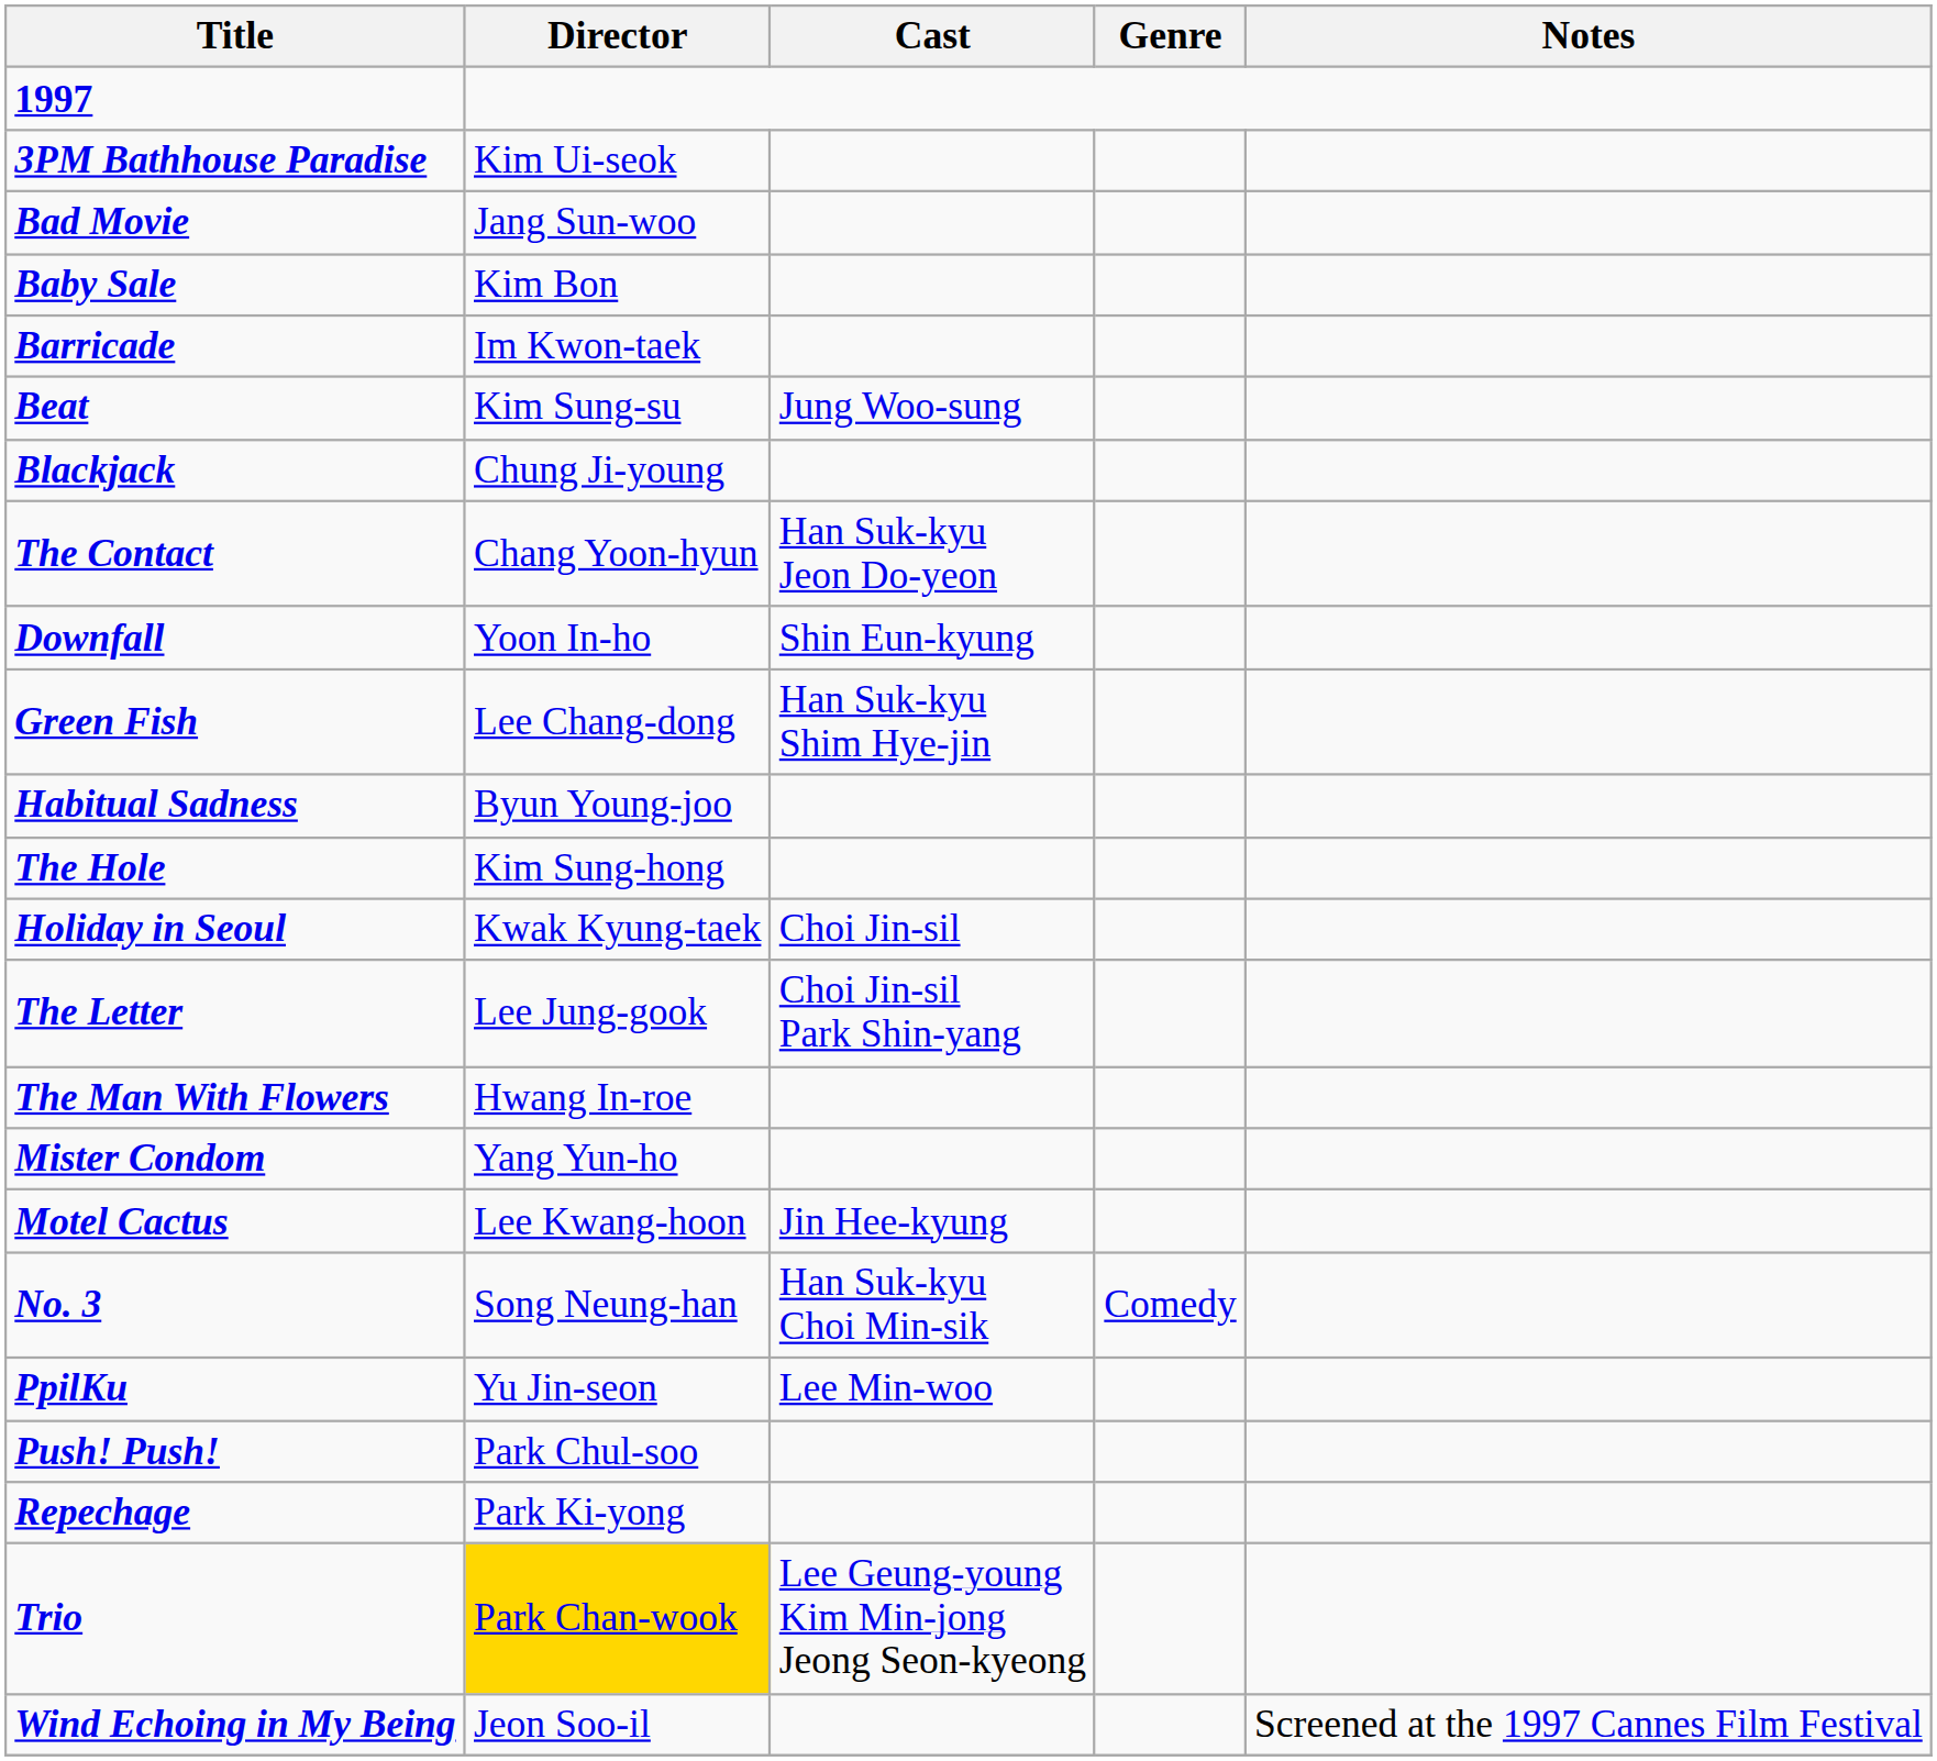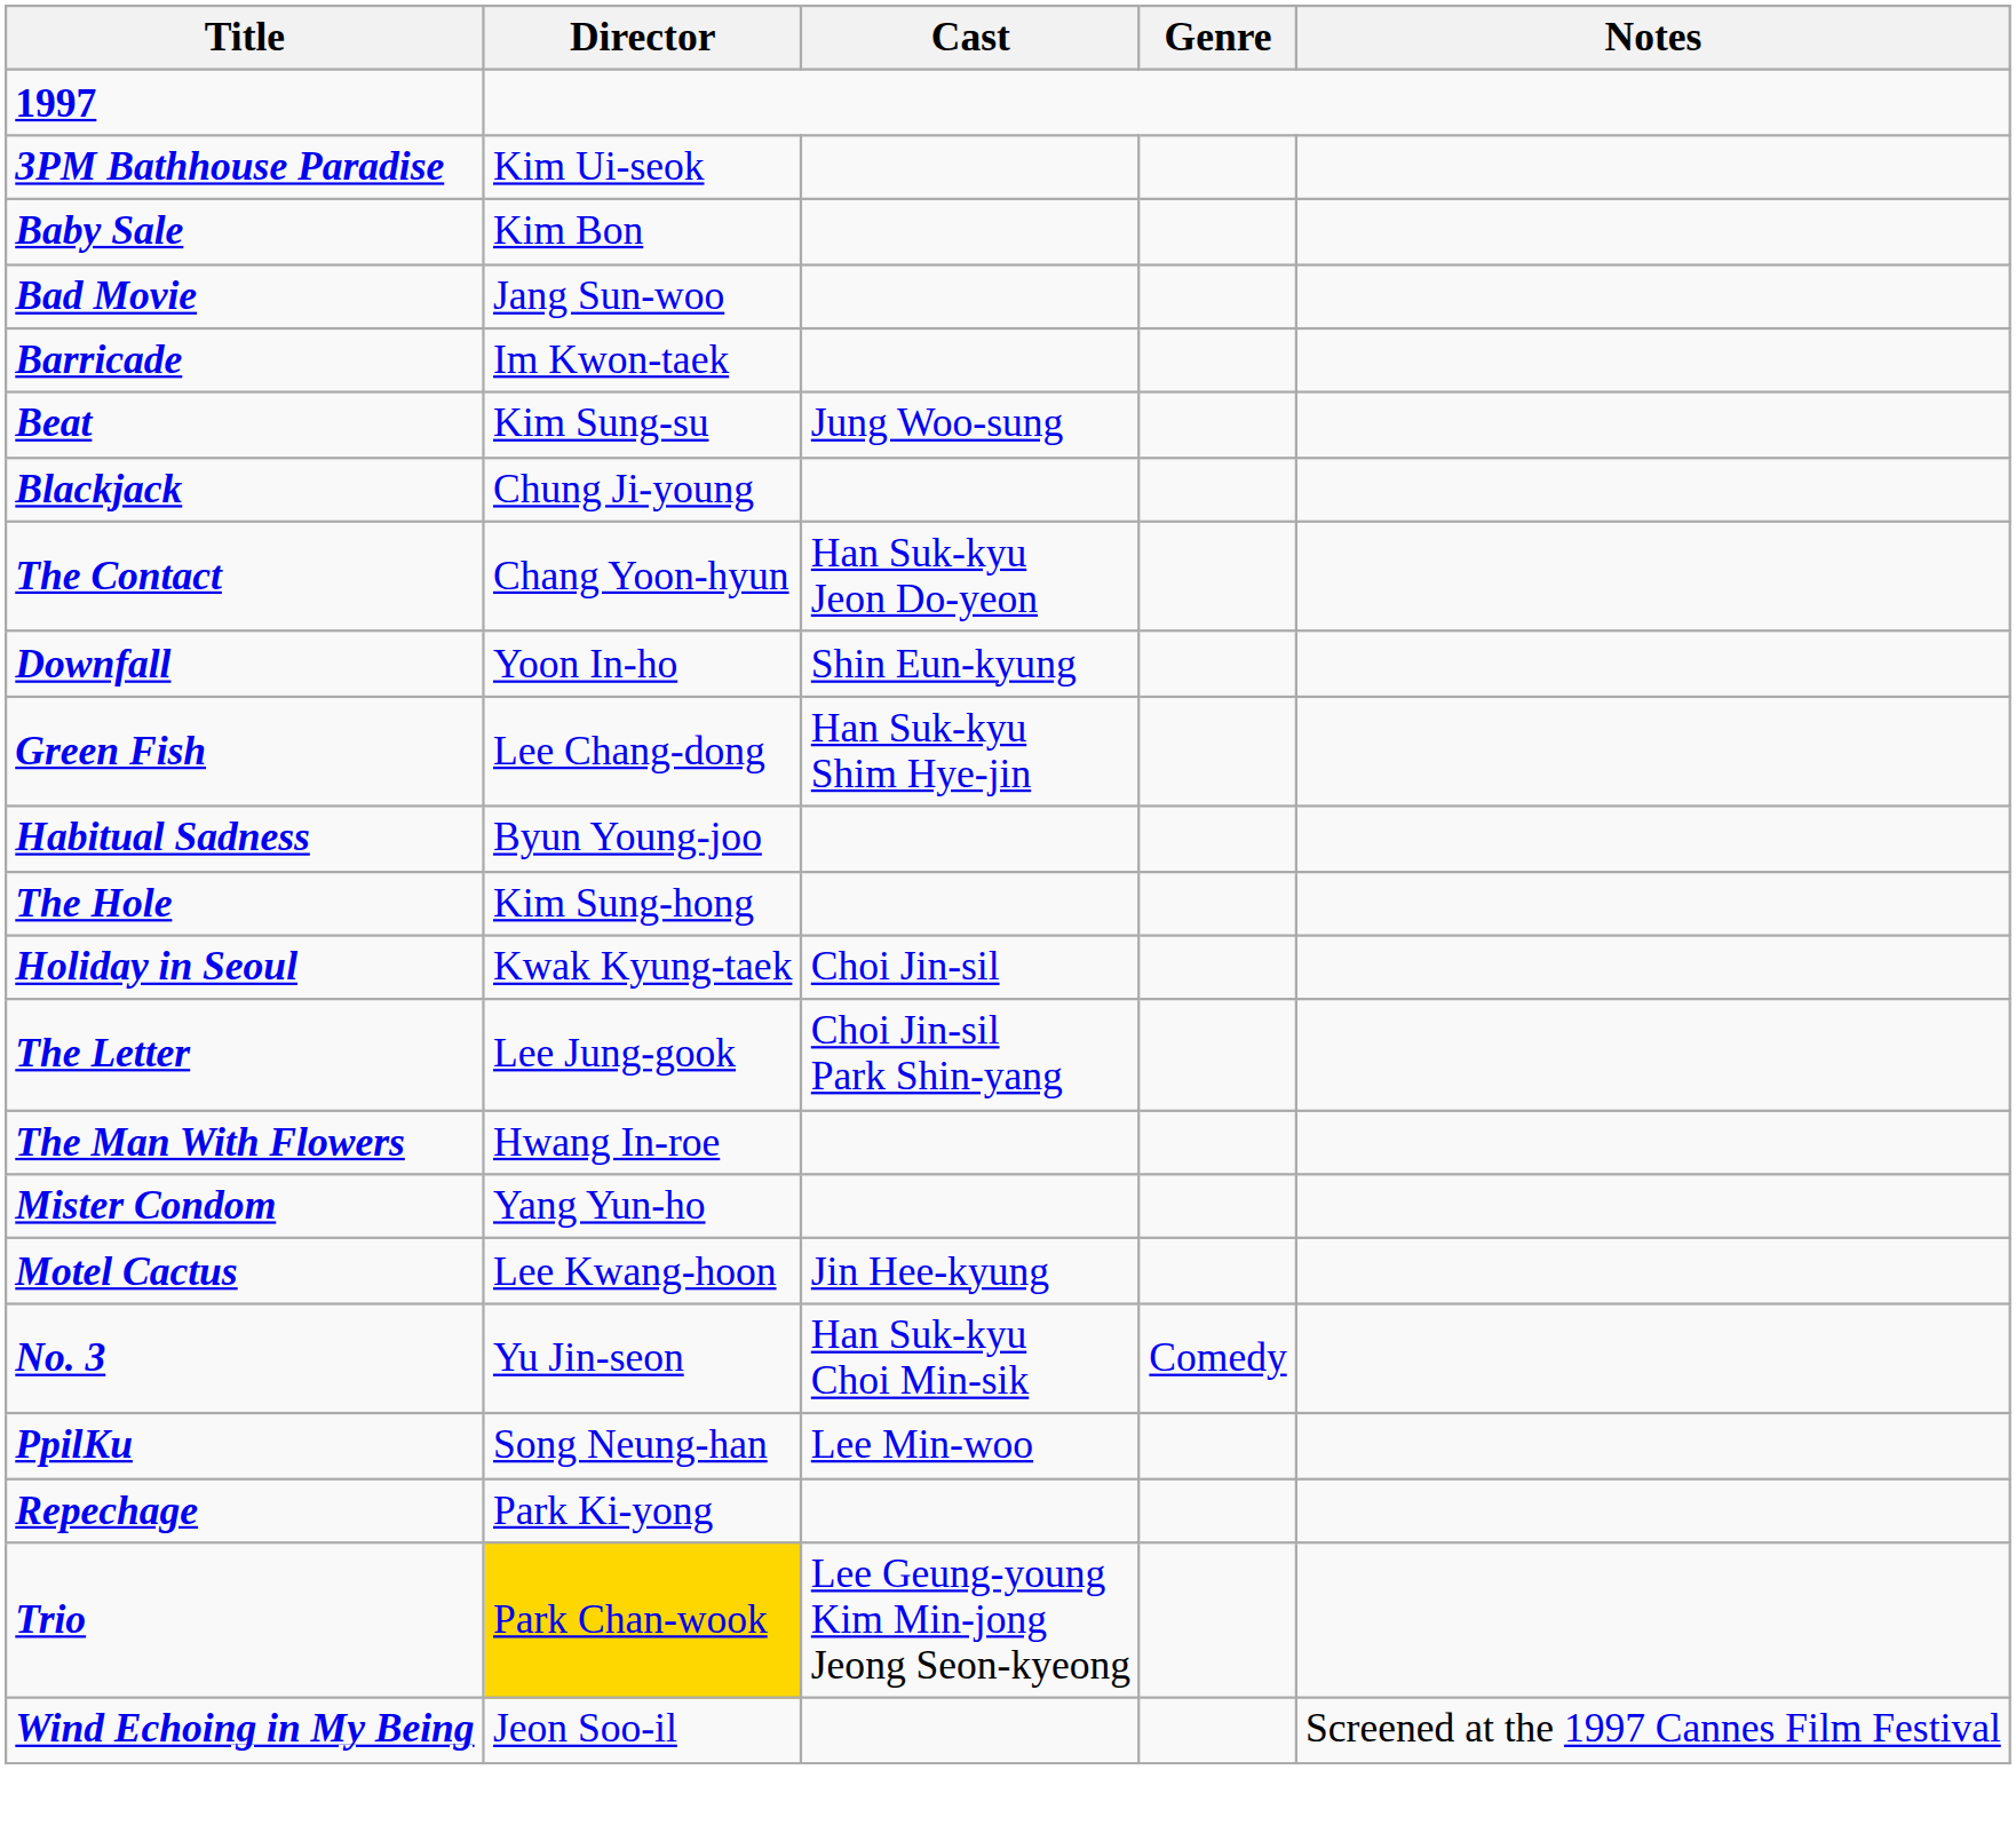 <table class="wikitable">
 <tr>
 <th>Title</th>
 <th>Director</th>
 <th>Cast</th>
 <th>Genre</th>
 <th>Notes</th>
 </tr>
 <tr>
 <td><strong><a href='#'>1997</a></strong></td>
 </tr>
 <tr>
 <td><strong><em><a href='#'>3PM Bathhouse Paradise</a></em></strong></td>
 <td><a href='#'>Kim Ui-seok</a></td>
 <td></td>
 <td></td>
 <td></td>
 </tr>
 <tr>
-<td><strong><em><a href='#'>Bad Movie</a></em></strong></td>
-<td><a href='#'>Jang Sun-woo</a></td>
+<td><strong><em><a href='#'>Baby Sale</a></em></strong></td>
+<td><a href='#'>Kim Bon</a></td>
 <td></td>
 <td></td>
 <td></td>
 </tr>
 <tr>
-<td><strong><em><a href='#'>Baby Sale</a></em></strong></td>
-<td><a href='#'>Kim Bon</a></td>
+<td><strong><em><a href='#'>Bad Movie</a></em></strong></td>
+<td><a href='#'>Jang Sun-woo</a></td>
 <td></td>
 <td></td>
 <td></td>
 </tr>
 <tr>
 <td><strong><em><a href='#'>Barricade</a></em></strong></td>
 <td><a href='#'>Im Kwon-taek</a></td>
 <td></td>
 <td></td>
 <td></td>
 </tr>
 <tr>
 <td><strong><em><a href='#'>Beat</a></em></strong></td>
 <td><a href='#'>Kim Sung-su</a></td>
 <td><a href='#'>Jung Woo-sung</a></td>
 <td></td>
 <td></td>
 </tr>
 <tr>
 <td><strong><em><a href='#'>Blackjack</a></em></strong></td>
 <td><a href='#'>Chung Ji-young</a></td>
 <td></td>
 <td></td>
 <td></td>
 </tr>
 <tr>
 <td><strong><em><a href='#'>The Contact</a></em></strong></td>
 <td><a href='#'>Chang Yoon-hyun</a></td>
 <td><a href='#'>Han Suk-kyu</a><br><a href='#'>Jeon Do-yeon</a></td>
 <td></td>
 <td></td>
 </tr>
 <tr>
 <td><strong><em><a href='#'>Downfall</a></em></strong></td>
 <td><a href='#'>Yoon In-ho</a></td>
 <td><a href='#'>Shin Eun-kyung</a></td>
 <td></td>
 <td></td>
 </tr>
 <tr>
 <td><strong><em><a href='#'>Green Fish</a></em></strong></td>
 <td><a href='#'>Lee Chang-dong</a></td>
 <td><a href='#'>Han Suk-kyu</a><br><a href='#'>Shim Hye-jin</a></td>
 <td></td>
 <td></td>
 </tr>
 <tr>
 <td><strong><em><a href='#'>Habitual Sadness</a></em></strong></td>
 <td><a href='#'>Byun Young-joo</a></td>
 <td></td>
 <td></td>
 <td></td>
 </tr>
 <tr>
 <td><strong><em><a href='#'>The Hole</a></em></strong></td>
 <td><a href='#'>Kim Sung-hong</a></td>
 <td></td>
 <td></td>
 <td></td>
 </tr>
 <tr>
 <td><strong><em><a href='#'>Holiday in Seoul</a></em></strong></td>
 <td><a href='#'>Kwak Kyung-taek</a></td>
 <td><a href='#'>Choi Jin-sil</a></td>
 <td></td>
 <td></td>
 </tr>
 <tr>
 <td><strong><em><a href='#'>The Letter</a></em></strong></td>
 <td><a href='#'>Lee Jung-gook</a></td>
 <td><a href='#'>Choi Jin-sil</a><br><a href='#'>Park Shin-yang</a></td>
 <td></td>
 <td></td>
 </tr>
 <tr>
 <td><strong><em><a href='#'>The Man With Flowers</a></em></strong></td>
 <td><a href='#'>Hwang In-roe</a></td>
 <td></td>
 <td></td>
 <td></td>
 </tr>
 <tr>
 <td><strong><em><a href='#'>Mister Condom</a></em></strong></td>
 <td><a href='#'>Yang Yun-ho</a></td>
 <td></td>
 <td></td>
 <td></td>
 </tr>
 <tr>
 <td><strong><em><a href='#'>Motel Cactus</a></em></strong></td>
 <td><a href='#'>Lee Kwang-hoon</a></td>
 <td><a href='#'>Jin Hee-kyung</a></td>
 <td></td>
 <td></td>
 </tr>
 <tr>
 <td><strong><em><a href='#'>No. 3</a></em></strong></td>
-<td><a href='#'>Song Neung-han</a></td>
+<td><a href='#'>Yu Jin-seon</a></td>
 <td><a href='#'>Han Suk-kyu</a><br><a href='#'>Choi Min-sik</a></td>
 <td><a href='#'>Comedy</a></td>
 <td></td>
 </tr>
 <tr>
 <td><strong><em><a href='#'>PpilKu</a></em></strong></td>
-<td><a href='#'>Yu Jin-seon</a></td>
+<td><a href='#'>Song Neung-han</a></td>
 <td><a href='#'>Lee Min-woo</a></td>
-<td></td>
-<td></td>
-</tr>
-<tr>
-<td><strong><em><a href='#'>Push! Push!</a></em></strong></td>
-<td><a href='#'>Park Chul-soo</a></td>
-<td></td>
 <td></td>
 <td></td>
 </tr>
 <tr>
 <td><strong><em><a href='#'>Repechage</a></em></strong></td>
 <td><a href='#'>Park Ki-yong</a></td>
 <td></td>
 <td></td>
 <td></td>
 </tr>
 <tr>
 <td><strong><em><a href='#'>Trio</a></em></strong></td>
 <td style="background: gold;"><a href='#'>Park Chan-wook</a></td>
 <td><a href='#'>Lee Geung-young</a><br><a href='#'>Kim Min-jong</a><br>Jeong Seon-kyeong</td>
 <td></td>
 <td></td>
 </tr>
 <tr>
 <td><strong><em><a href='#'>Wind Echoing in My Being</a></em></strong></td>
 <td><a href='#'>Jeon Soo-il</a></td>
 <td></td>
 <td></td>
 <td>Screened at the <a href='#'>1997 Cannes Film Festival</a></td>
 </tr>
 <tr>
 </tr>
 </table>
